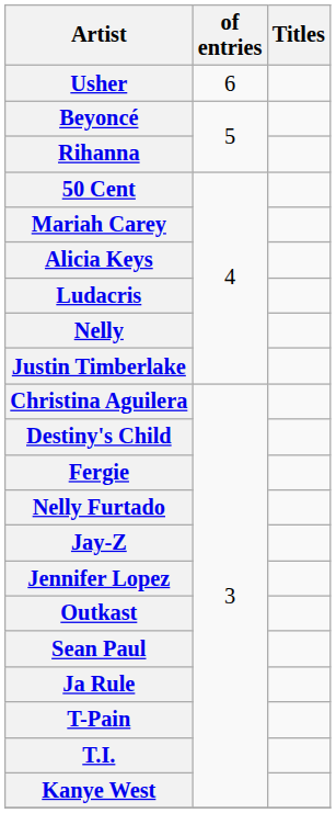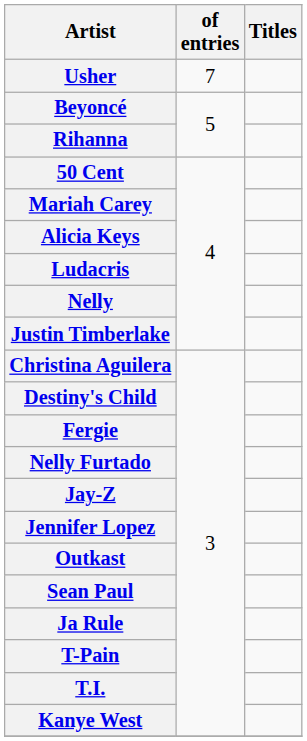 <table class="wikitable sortable plainrowheaders" border="1" style="text-align: center;">
 <tr>
 <th>Artist</th>
 <th> of<br>entries</th>
 <th class="unsortable">Titles</th>
 </tr>
 <tr>
 <th scope="row"><a href='#'>Usher</a></th>
-<td>6</td>
+<td>7</td>
 <td></td>
 </tr>
 <tr>
 <th scope="row"><a href='#'>Beyoncé</a></th>
 <td rowspan=2>5</td>
 <td></td>
 </tr>
 <tr>
 <th scope="row"><a href='#'>Rihanna</a></th>
 <td></td>
 </tr>
 <tr>
 <th scope="row"><a href='#'>50 Cent</a></th>
 <td rowspan=6>4</td>
 <td></td>
 </tr>
 <tr>
 <th scope="row"><a href='#'>Mariah Carey</a></th>
 <td></td>
 </tr>
 <tr>
 <th scope="row"><a href='#'>Alicia Keys</a></th>
 <td></td>
 </tr>
 <tr>
 <th scope="row"><a href='#'>Ludacris</a></th>
 <td></td>
 </tr>
 <tr>
 <th scope="row"><a href='#'>Nelly</a></th>
 <td></td>
 </tr>
 <tr>
 <th scope="row"><a href='#'>Justin Timberlake</a></th>
 <td></td>
 </tr>
 <tr>
 <th scope="row"><a href='#'>Christina Aguilera</a></th>
 <td rowspan=12>3</td>
 <td></td>
 </tr>
 <tr>
 <th scope="row"><a href='#'>Destiny's Child</a></th>
 <td></td>
 </tr>
 <tr>
 <th scope="row"><a href='#'>Fergie</a></th>
 <td></td>
 </tr>
 <tr>
 <th scope="row"><a href='#'>Nelly Furtado</a></th>
 <td></td>
 </tr>
 <tr>
 <th scope="row"><a href='#'>Jay-Z</a></th>
 <td></td>
 </tr>
 <tr>
 <th scope="row"><a href='#'>Jennifer Lopez</a></th>
 <td></td>
 </tr>
 <tr>
 <th scope="row"><a href='#'>Outkast</a></th>
 <td></td>
 </tr>
 <tr>
 <th scope="row"><a href='#'>Sean Paul</a></th>
 <td></td>
 </tr>
 <tr>
 <th scope="row"><a href='#'>Ja Rule</a></th>
 <td></td>
 </tr>
 <tr>
 <th scope="row"><a href='#'>T-Pain</a></th>
 <td></td>
 </tr>
 <tr>
 <th scope="row"><a href='#'>T.I.</a></th>
 <td></td>
 </tr>
 <tr>
 <th scope="row"><a href='#'>Kanye West</a></th>
 <td></td>
 </tr>
 <tr>
 </tr>
 </table>
